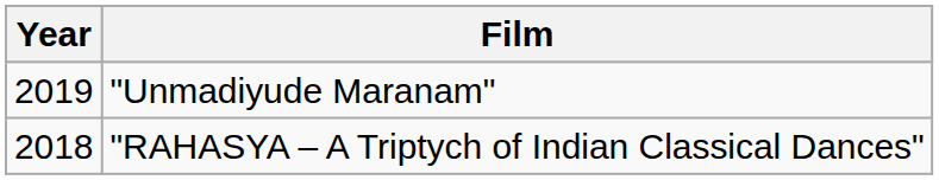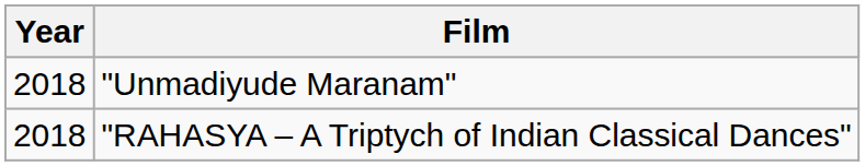 <table class="wikitable sortable" style="font-size:95%; text-align:left;">
 <tr style="background:#ccc; text-align:left;">
 <th>Year</th>
 <th>Film</th>
 </tr>
 <tr>
-<td>2019</td>
+<td>2018</td>
 <td>"Unmadiyude Maranam"</td>
 </tr>
 <tr>
 <td>2018</td>
 <td>"RAHASYA – A Triptych of Indian Classical Dances"</td>
 </tr>
 </table>
